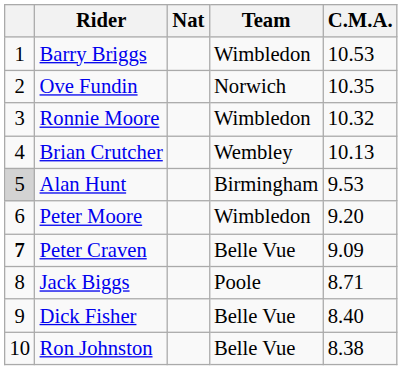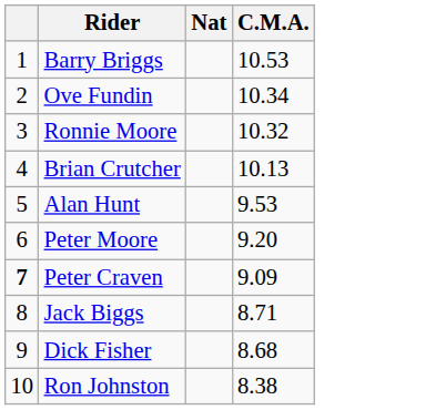 <table class=wikitable>
 <tr>
 <th></th>
 <th>Rider</th>
 <th>Nat</th>
-<th>Team</th>
 <th>C.M.A.</th>
 </tr>
 <tr>
 <td align="center">1</td>
 <td><a href='#'>Barry Briggs</a></td>
 <td></td>
-<td>Wimbledon</td>
 <td>10.53</td>
 </tr>
 <tr>
 <td align="center">2</td>
 <td><a href='#'>Ove Fundin</a></td>
 <td></td>
-<td>Norwich</td>
-<td>10.35</td>
+<td>10.34</td>
 </tr>
 <tr>
 <td align="center">3</td>
 <td><a href='#'>Ronnie Moore</a></td>
 <td></td>
-<td>Wimbledon</td>
 <td>10.32</td>
 </tr>
 <tr>
 <td align="center">4</td>
 <td><a href='#'>Brian Crutcher</a></td>
 <td></td>
-<td>Wembley</td>
 <td>10.13</td>
 </tr>
 <tr>
-<td align="center" style="background: lightgrey;">5</td>
+<td align="center">5</td>
 <td><a href='#'>Alan Hunt</a></td>
 <td></td>
-<td>Birmingham</td>
 <td>9.53</td>
 </tr>
 <tr>
 <td align="center">6</td>
 <td><a href='#'>Peter Moore</a></td>
 <td></td>
-<td>Wimbledon</td>
 <td>9.20</td>
 </tr>
 <tr>
 <td align="center"><strong>7</strong></td>
 <td><a href='#'>Peter Craven</a></td>
 <td></td>
-<td>Belle Vue</td>
 <td>9.09</td>
 </tr>
 <tr>
 <td align="center">8</td>
 <td><a href='#'>Jack Biggs</a></td>
 <td></td>
-<td>Poole</td>
 <td>8.71</td>
 </tr>
 <tr>
 <td align="center">9</td>
 <td><a href='#'>Dick Fisher</a></td>
 <td></td>
-<td>Belle Vue</td>
-<td>8.40</td>
+<td>8.68</td>
 </tr>
 <tr>
 <td align="center">10</td>
 <td><a href='#'>Ron Johnston</a></td>
 <td></td>
-<td>Belle Vue</td>
 <td>8.38</td>
 </tr>
 </table>
